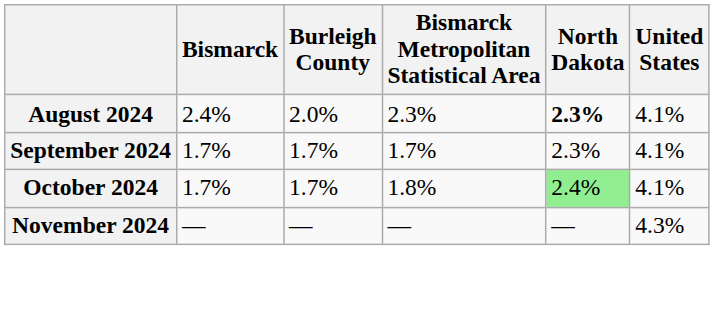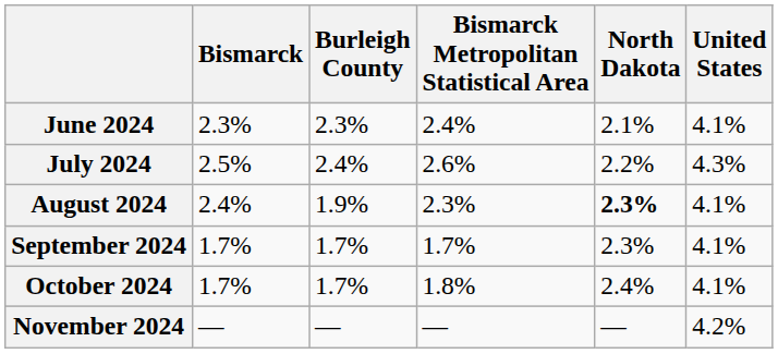 <table class=wikitable>
 <tr>
 <th></th>
 <th>Bismarck</th>
 <th>Burleigh<br>County</th>
 <th>Bismarck<br>Metropolitan<br>Statistical Area</th>
 <th>North<br>Dakota</th>
 <th>United<br>States</th>
 </tr>
 <tr>
+<th>June 2024</th>
+<td>2.3%</td>
+<td>2.3%</td>
+<td>2.4%</td>
+<td>2.1%</td>
+<td>4.1%</td>
+</tr>
+<tr>
+<th>July 2024</th>
+<td>2.5%</td>
+<td>2.4%</td>
+<td>2.6%</td>
+<td>2.2%</td>
+<td>4.3%</td>
+</tr>
+<tr>
 <th>August 2024</th>
 <td>2.4%</td>
-<td>2.0%</td>
+<td>1.9%</td>
 <td>2.3%</td>
 <td><strong>2.3%</strong></td>
 <td>4.1%</td>
 </tr>
 <tr>
 <th>September 2024</th>
 <td>1.7%</td>
 <td>1.7%</td>
 <td>1.7%</td>
 <td>2.3%</td>
 <td>4.1%</td>
 </tr>
 <tr>
 <th>October 2024</th>
 <td>1.7%</td>
 <td>1.7%</td>
 <td>1.8%</td>
-<td style="background: lightgreen;">2.4%</td>
+<td>2.4%</td>
 <td>4.1%</td>
 </tr>
 <tr>
 <th>November 2024</th>
 <td>—</td>
 <td>—</td>
 <td>—</td>
 <td>—</td>
-<td>4.3%</td>
+<td>4.2%</td>
 </tr>
 </table>
